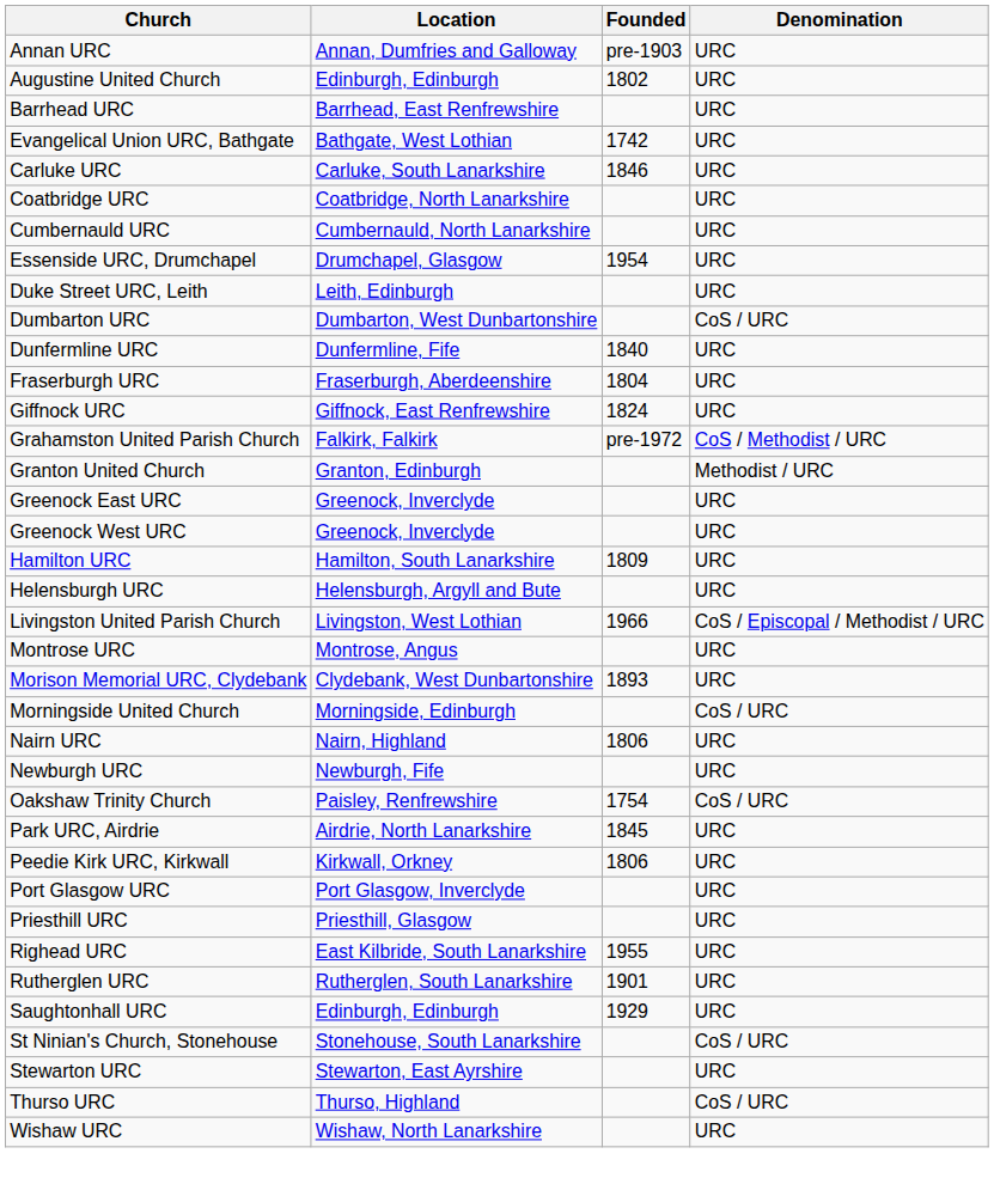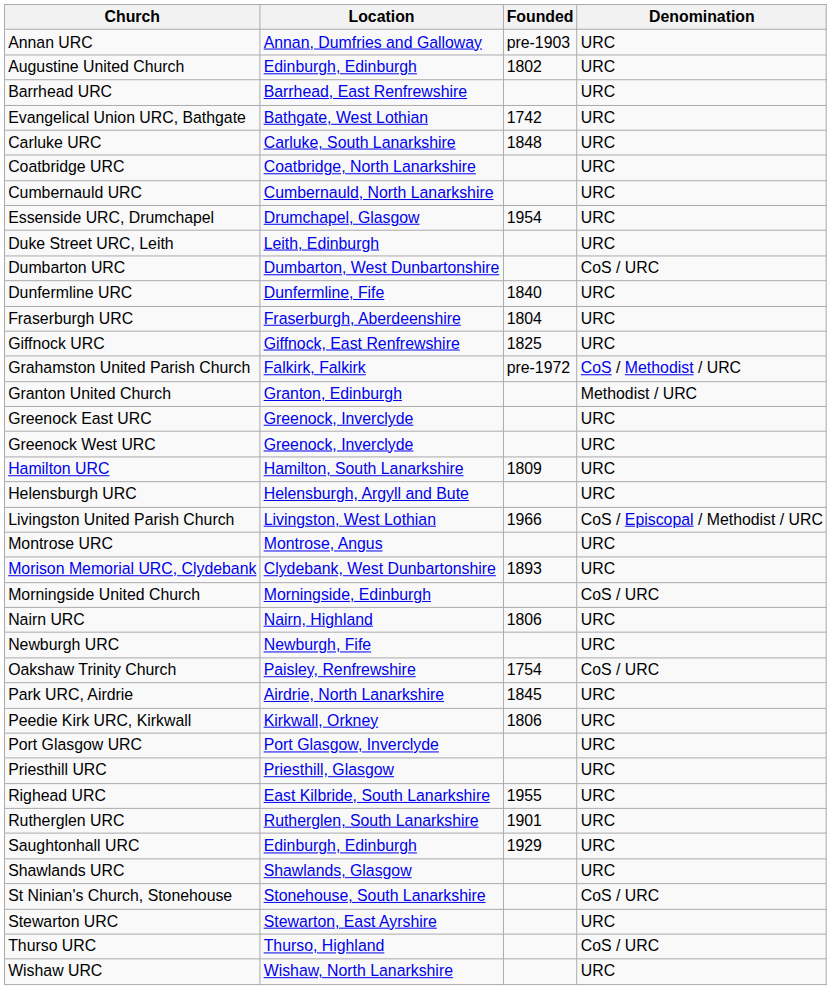 <table class="wikitable sortable">
 <tr>
 <th>Church</th>
 <th>Location</th>
 <th>Founded</th>
 <th>Denomination</th>
 </tr>
 <tr>
 <td>Annan URC</td>
 <td><a href='#'>Annan, Dumfries and Galloway</a></td>
 <td>pre-1903</td>
 <td>URC</td>
 </tr>
 <tr>
 <td>Augustine United Church</td>
 <td><a href='#'>Edinburgh, Edinburgh</a></td>
 <td>1802</td>
 <td>URC</td>
 </tr>
 <tr>
 <td>Barrhead URC</td>
 <td><a href='#'>Barrhead, East Renfrewshire</a></td>
 <td></td>
 <td>URC</td>
 </tr>
 <tr>
 <td>Evangelical Union URC, Bathgate</td>
 <td><a href='#'>Bathgate, West Lothian</a></td>
 <td>1742</td>
 <td>URC</td>
 </tr>
 <tr>
 <td>Carluke URC</td>
 <td><a href='#'>Carluke, South Lanarkshire</a></td>
-<td>1846</td>
+<td>1848</td>
 <td>URC</td>
 </tr>
 <tr>
 <td>Coatbridge URC</td>
 <td><a href='#'>Coatbridge, North Lanarkshire</a></td>
 <td></td>
 <td>URC</td>
 </tr>
 <tr>
 <td>Cumbernauld URC</td>
 <td><a href='#'>Cumbernauld, North Lanarkshire</a></td>
 <td></td>
 <td>URC</td>
 </tr>
 <tr>
 <td>Essenside URC, Drumchapel</td>
 <td><a href='#'>Drumchapel, Glasgow</a></td>
 <td>1954</td>
 <td>URC</td>
 </tr>
 <tr>
 <td>Duke Street URC, Leith</td>
 <td><a href='#'>Leith, Edinburgh</a></td>
 <td></td>
 <td>URC</td>
 </tr>
 <tr>
 <td>Dumbarton URC</td>
 <td><a href='#'>Dumbarton, West Dunbartonshire</a></td>
 <td></td>
 <td>CoS / URC</td>
 </tr>
 <tr>
 <td>Dunfermline URC</td>
 <td><a href='#'>Dunfermline, Fife</a></td>
 <td>1840</td>
 <td>URC</td>
 </tr>
 <tr>
 <td>Fraserburgh URC</td>
 <td><a href='#'>Fraserburgh, Aberdeenshire</a></td>
 <td>1804</td>
 <td>URC</td>
 </tr>
 <tr>
 <td>Giffnock URC</td>
 <td><a href='#'>Giffnock, East Renfrewshire</a></td>
-<td>1824</td>
+<td>1825</td>
 <td>URC</td>
 </tr>
 <tr>
 <td>Grahamston United Parish Church</td>
 <td><a href='#'>Falkirk, Falkirk</a></td>
 <td>pre-1972</td>
 <td><a href='#'>CoS</a> / <a href='#'>Methodist</a> / URC</td>
 </tr>
 <tr>
 <td>Granton United Church</td>
 <td><a href='#'>Granton, Edinburgh</a></td>
 <td></td>
 <td>Methodist / URC</td>
 </tr>
 <tr>
 <td>Greenock East URC</td>
 <td><a href='#'>Greenock, Inverclyde</a></td>
 <td></td>
 <td>URC</td>
 </tr>
 <tr>
 <td>Greenock West URC</td>
 <td><a href='#'>Greenock, Inverclyde</a></td>
 <td></td>
 <td>URC</td>
 </tr>
 <tr>
 <td><a href='#'>Hamilton URC</a></td>
 <td><a href='#'>Hamilton, South Lanarkshire</a></td>
 <td>1809</td>
 <td>URC</td>
 </tr>
 <tr>
 <td>Helensburgh URC</td>
 <td><a href='#'>Helensburgh, Argyll and Bute</a></td>
 <td></td>
 <td>URC</td>
 </tr>
 <tr>
 <td>Livingston United Parish Church</td>
 <td><a href='#'>Livingston, West Lothian</a></td>
 <td>1966</td>
 <td>CoS / <a href='#'>Episcopal</a> / Methodist / URC</td>
 </tr>
 <tr>
 <td>Montrose URC</td>
 <td><a href='#'>Montrose, Angus</a></td>
 <td></td>
 <td>URC</td>
 </tr>
 <tr>
 <td><a href='#'>Morison Memorial URC, Clydebank</a></td>
 <td><a href='#'>Clydebank, West Dunbartonshire</a></td>
 <td>1893</td>
 <td>URC</td>
 </tr>
 <tr>
 <td>Morningside United Church</td>
 <td><a href='#'>Morningside, Edinburgh</a></td>
 <td></td>
 <td>CoS / URC</td>
 </tr>
 <tr>
 <td>Nairn URC</td>
 <td><a href='#'>Nairn, Highland</a></td>
 <td>1806</td>
 <td>URC</td>
 </tr>
 <tr>
 <td>Newburgh URC</td>
 <td><a href='#'>Newburgh, Fife</a></td>
 <td></td>
 <td>URC</td>
 </tr>
 <tr>
 <td>Oakshaw Trinity Church</td>
 <td><a href='#'>Paisley, Renfrewshire</a></td>
 <td>1754</td>
 <td>CoS / URC</td>
 </tr>
 <tr>
 <td>Park URC, Airdrie</td>
 <td><a href='#'>Airdrie, North Lanarkshire</a></td>
 <td>1845</td>
 <td>URC</td>
 </tr>
 <tr>
 <td>Peedie Kirk URC, Kirkwall</td>
 <td><a href='#'>Kirkwall, Orkney</a></td>
 <td>1806</td>
 <td>URC</td>
 </tr>
 <tr>
 <td>Port Glasgow URC</td>
 <td><a href='#'>Port Glasgow, Inverclyde</a></td>
 <td></td>
 <td>URC</td>
 </tr>
 <tr>
 <td>Priesthill URC</td>
 <td><a href='#'>Priesthill, Glasgow</a></td>
 <td></td>
 <td>URC</td>
 </tr>
 <tr>
 <td>Righead URC</td>
 <td><a href='#'>East Kilbride, South Lanarkshire</a></td>
 <td>1955</td>
 <td>URC</td>
 </tr>
 <tr>
 <td>Rutherglen URC</td>
 <td><a href='#'>Rutherglen, South Lanarkshire</a></td>
 <td>1901</td>
 <td>URC</td>
 </tr>
 <tr>
 <td>Saughtonhall URC</td>
 <td><a href='#'>Edinburgh, Edinburgh</a></td>
 <td>1929</td>
 <td>URC</td>
 </tr>
 <tr>
+<td>Shawlands URC</td>
+<td><a href='#'>Shawlands, Glasgow</a></td>
+<td></td>
+<td>URC</td>
+</tr>
+<tr>
 <td>St Ninian's Church, Stonehouse</td>
 <td><a href='#'>Stonehouse, South Lanarkshire</a></td>
 <td></td>
 <td>CoS / URC</td>
 </tr>
 <tr>
 <td>Stewarton URC</td>
 <td><a href='#'>Stewarton, East Ayrshire</a></td>
 <td></td>
 <td>URC</td>
 </tr>
 <tr>
 <td>Thurso URC</td>
 <td><a href='#'>Thurso, Highland</a></td>
 <td></td>
 <td>CoS / URC</td>
 </tr>
 <tr>
 <td>Wishaw URC</td>
 <td><a href='#'>Wishaw, North Lanarkshire</a></td>
 <td></td>
 <td>URC</td>
 </tr>
 </table>
